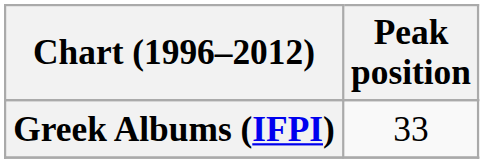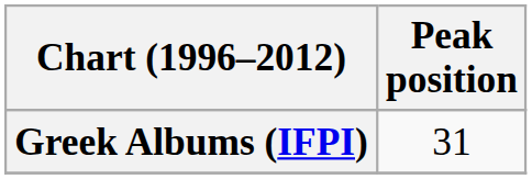 <table class="wikitable sortable plainrowheaders" style="text-align:center">
 <tr>
 <th scope="col">Chart (1996–2012)</th>
 <th scope="col">Peak<br>position</th>
 </tr>
 <tr>
 </tr>
 <tr>
 <th scope="row">Greek Albums (<a href='#'>IFPI</a>)</th>
-<td>33</td>
+<td>31</td>
 </tr>
 <tr>
 </tr>
 <tr>
 </tr>
 </table>
